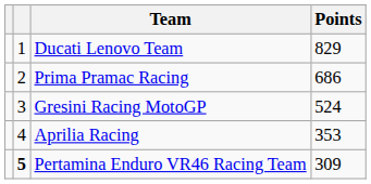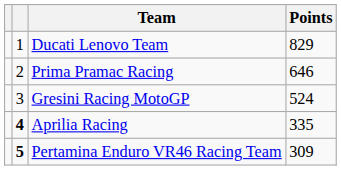 <table class="wikitable" style="font-size: 95%;">
 <tr>
 <th></th>
 <th></th>
 <th>Team</th>
 <th>Points</th>
 </tr>
 <tr>
 <td></td>
 <td align=center>1</td>
 <td> <a href='#'>Ducati Lenovo Team</a></td>
 <td align=left>829</td>
 </tr>
 <tr>
 <td></td>
 <td align=center>2</td>
 <td> <a href='#'>Prima Pramac Racing</a></td>
-<td align=left>686</td>
+<td align=left>646</td>
 </tr>
 <tr>
 <td></td>
 <td align=center>3</td>
 <td> <a href='#'>Gresini Racing MotoGP</a></td>
 <td align=left>524</td>
 </tr>
 <tr>
 <td></td>
-<td align=center>4</td>
+<td align=center><strong>4</strong></td>
 <td> <a href='#'>Aprilia Racing</a></td>
-<td align=left>353</td>
+<td align=left>335</td>
 </tr>
 <tr>
 <td></td>
 <td align=center><strong>5</strong></td>
 <td> <a href='#'>Pertamina Enduro VR46 Racing Team</a></td>
 <td align=left>309</td>
 </tr>
 </table>
